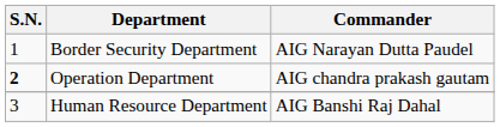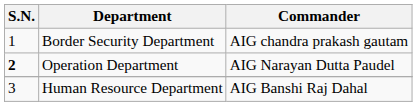 <table class="wikitable">
 <tr>
 <th>S.N.</th>
 <th>Department</th>
 <th>Commander</th>
 </tr>
 <tr>
 <td>1</td>
 <td>Border Security Department</td>
-<td>AIG Narayan Dutta Paudel</td>
+<td>AIG chandra prakash gautam</td>
 </tr>
 <tr>
 <td><strong>2</strong></td>
 <td>Operation Department</td>
-<td>AIG chandra prakash gautam</td>
+<td>AIG Narayan Dutta Paudel</td>
 </tr>
 <tr>
 </tr>
 <tr>
 <td>3</td>
 <td>Human Resource Department</td>
 <td>AIG Banshi Raj Dahal</td>
 </tr>
 </table>
